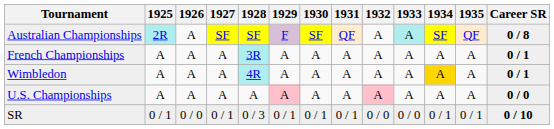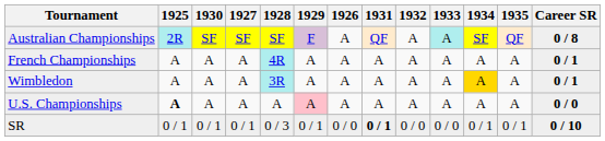 <table class="wikitable">
 <tr>
 <th>Tournament</th>
 <th>1925</th>
-<th>1926</th>
+<th>1930</th>
 <th>1927</th>
 <th>1928</th>
 <th>1929</th>
-<th>1930</th>
+<th>1926</th>
 <th>1931</th>
 <th>1932</th>
 <th>1933</th>
 <th>1934</th>
 <th>1935</th>
 <th>Career SR</th>
 </tr>
 <tr>
 <td style="background:#EFEFEF;"><a href='#'>Australian Championships</a></td>
 <td align="center" style="background:#afeeee;"><a href='#'>2R</a></td>
-<td align="center">A</td>
+<td align="center" style="background:yellow;"><a href='#'>SF</a></td>
 <td align="center" style="background:yellow;"><a href='#'>SF</a></td>
 <td align="center" style="background:yellow;"><a href='#'>SF</a></td>
 <td align="center" style="background:#D8BFD8;"><a href='#'>F</a></td>
-<td align="center" style="background:yellow;"><a href='#'>SF</a></td>
+<td align="center">A</td>
 <td align="center" style="background:#ffebcd;"><a href='#'>QF</a></td>
 <td align="center">A</td>
 <td align="center" style="background: paleturquoise;">A</td>
 <td align="center" style="background:yellow;"><a href='#'>SF</a></td>
 <td align="center" style="background:#ffebcd;"><a href='#'>QF</a></td>
 <td align="center" style="background:#EFEFEF;"><strong>0 / 8</strong></td>
 </tr>
 <tr>
 <td style="background:#EFEFEF;"><a href='#'>French Championships</a></td>
 <td align="center">A</td>
 <td align="center">A</td>
 <td align="center">A</td>
-<td align="center" style="background:#afeeee;"><a href='#'>3R</a></td>
+<td align="center" style="background:#afeeee;"><a href='#'>4R</a></td>
 <td align="center">A</td>
 <td align="center">A</td>
 <td align="center">A</td>
 <td align="center">A</td>
 <td align="center">A</td>
 <td align="center">A</td>
 <td align="center">A</td>
 <td align="center" style="background:#EFEFEF;"><strong>0 / 1</strong></td>
 </tr>
 <tr>
 <td style="background:#EFEFEF;"><a href='#'>Wimbledon</a></td>
 <td align="center">A</td>
 <td align="center">A</td>
 <td align="center">A</td>
-<td align="center" style="background:#afeeee;"><a href='#'>4R</a></td>
+<td align="center" style="background:#afeeee;"><a href='#'>3R</a></td>
 <td align="center">A</td>
 <td align="center">A</td>
 <td align="center">A</td>
 <td align="center">A</td>
 <td align="center">A</td>
 <td align="center" style="background: gold;">A</td>
 <td align="center">A</td>
 <td align="center" style="background:#EFEFEF;"><strong>0 / 1</strong></td>
 </tr>
 <tr>
 <td style="background:#EFEFEF;"><a href='#'>U.S. Championships</a></td>
-<td align="center">A</td>
+<td align="center"><strong>A</strong></td>
 <td align="center">A</td>
 <td align="center">A</td>
 <td align="center">A</td>
 <td align="center" style="background: pink;">A</td>
 <td align="center">A</td>
 <td align="center">A</td>
-<td align="center" style="background: pink;">A</td>
+<td align="center">A</td>
 <td align="center">A</td>
 <td align="center">A</td>
 <td align="center">A</td>
 <td align="center" style="background:#EFEFEF;"><strong>0 / 0</strong></td>
 </tr>
 <tr>
 <td style="background:#EFEFEF;">SR</td>
 <td align="center" style="background:#EFEFEF;">0 / 1</td>
-<td align="center" style="background:#EFEFEF;">0 / 0</td>
+<td align="center" style="background:#EFEFEF;">0 / 1</td>
 <td align="center" style="background:#EFEFEF;">0 / 1</td>
 <td align="center" style="background:#EFEFEF;">0 / 3</td>
 <td align="center" style="background:#EFEFEF;">0 / 1</td>
-<td align="center" style="background:#EFEFEF;">0 / 1</td>
-<td align="center" style="background:#EFEFEF;">0 / 1</td>
+<td align="center" style="background:#EFEFEF;">0 / 0</td>
+<td align="center" style="background:#EFEFEF;"><strong>0 / 1</strong></td>
 <td align="center" style="background:#EFEFEF;">0 / 0</td>
 <td align="center" style="background:#EFEFEF;">0 / 0</td>
 <td align="center" style="background:#EFEFEF;">0 / 1</td>
 <td align="center" style="background:#EFEFEF;">0 / 1</td>
 <td align="center" style="background:#EFEFEF;"><strong>0 / 10</strong></td>
 </tr>
 </table>
